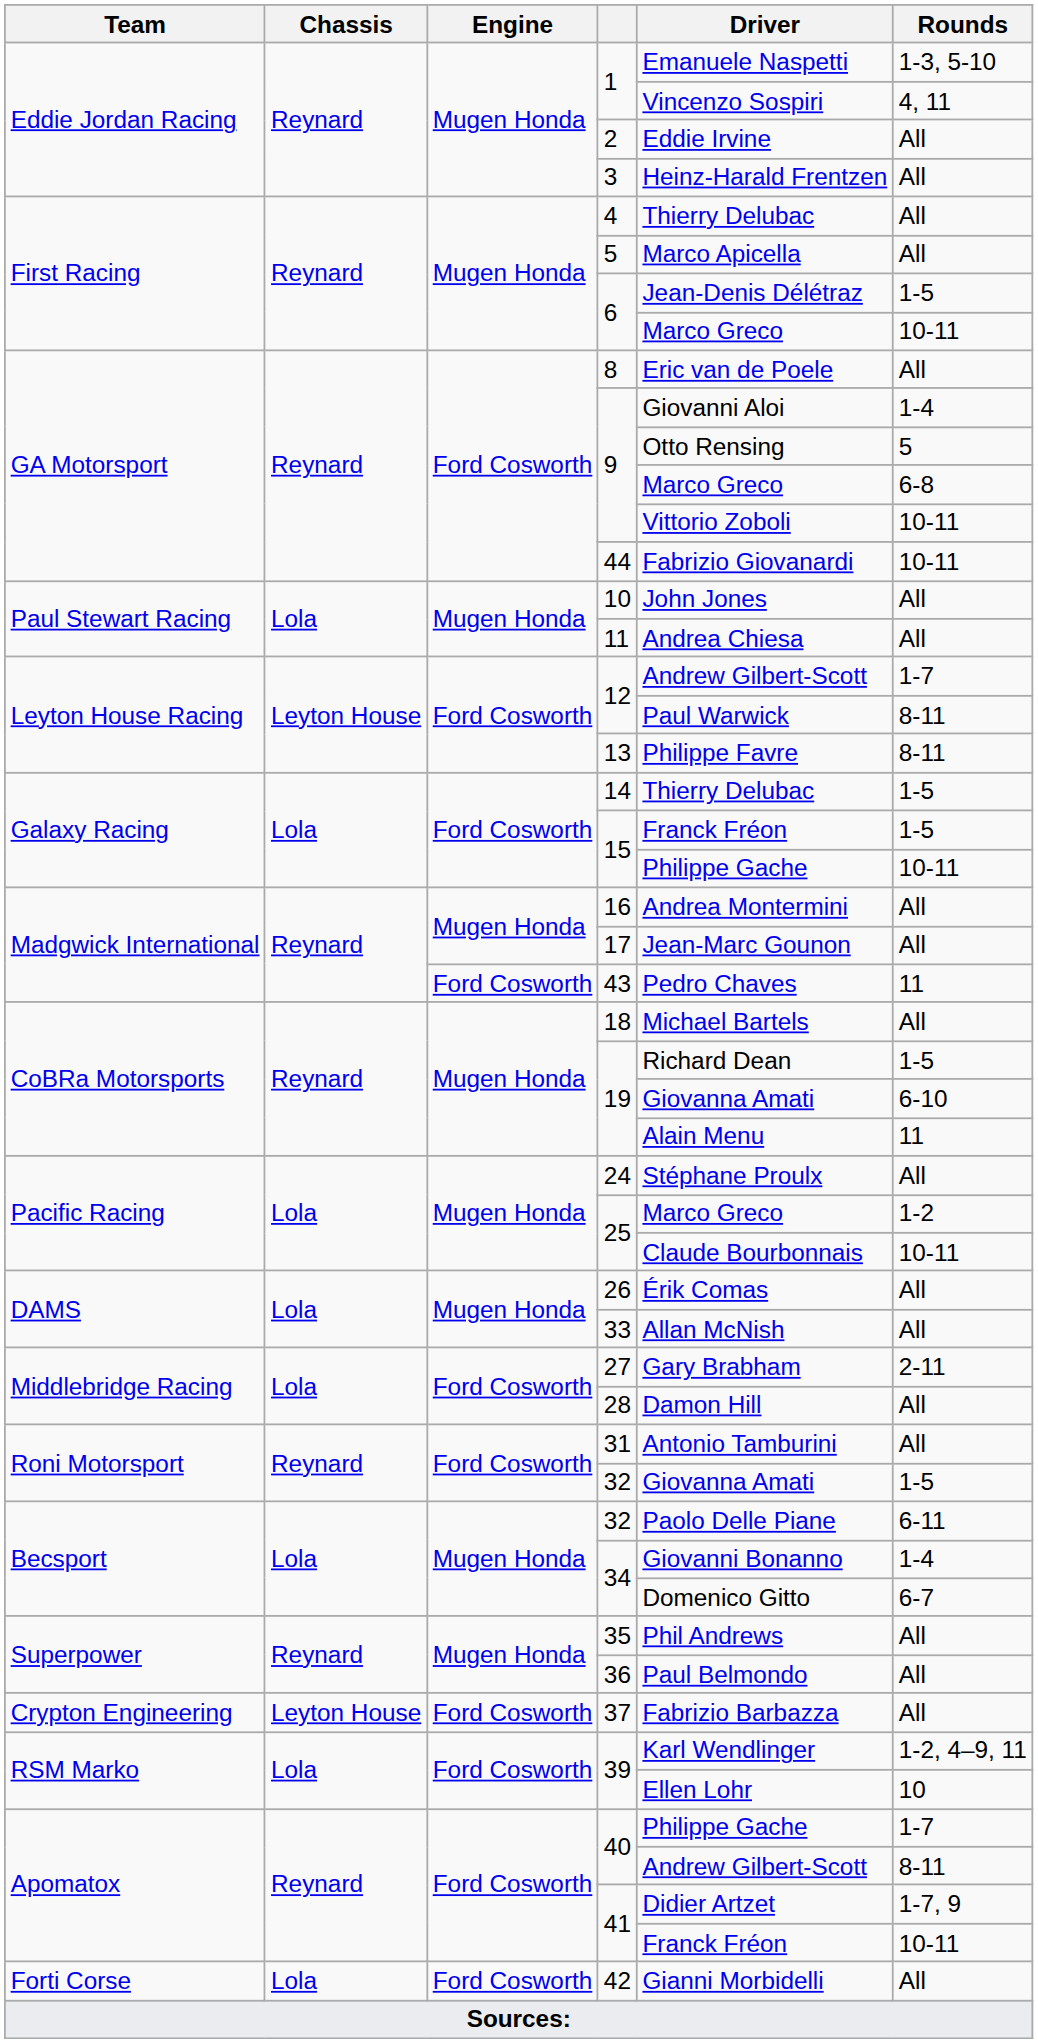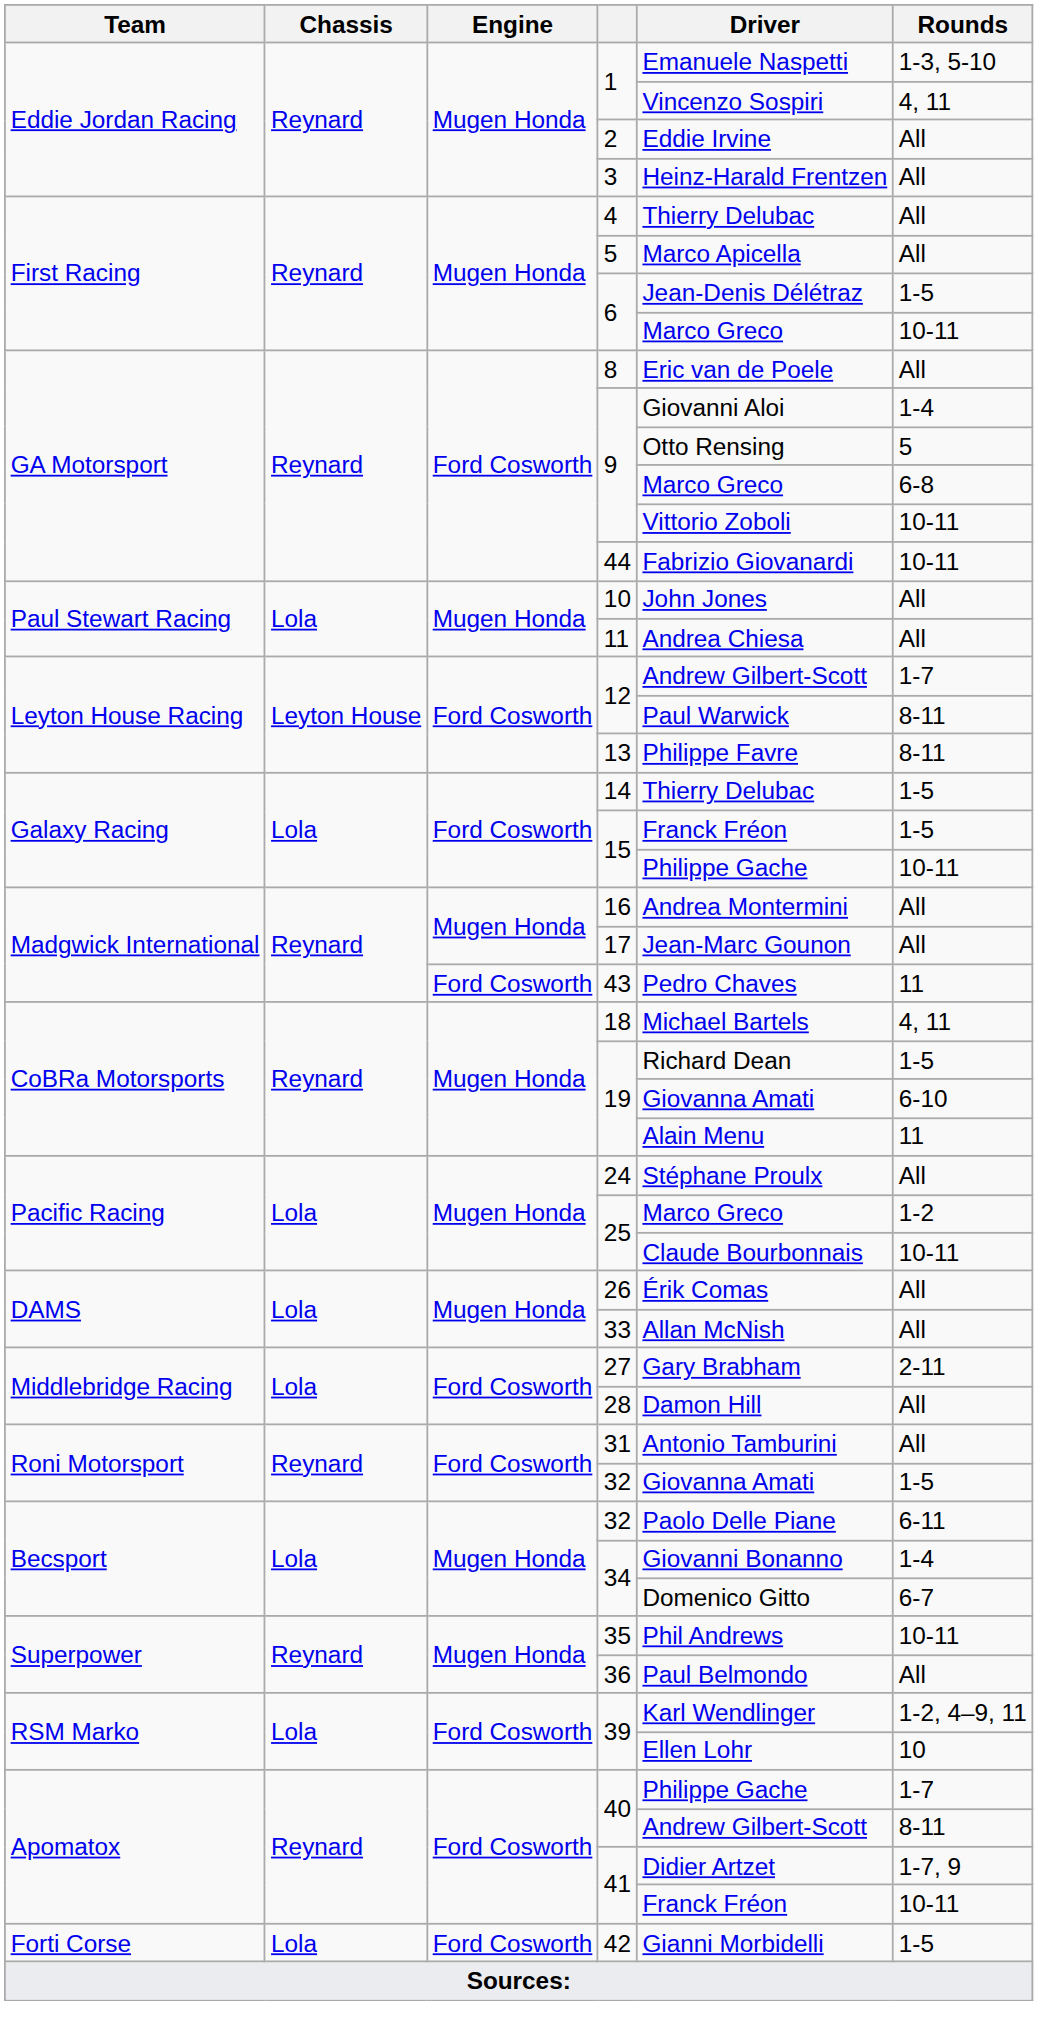 <table class="wikitable" style="font-size:85%">
 <tr>
 <th>Team</th>
 <th>Chassis</th>
 <th>Engine</th>
 <th></th>
 <th>Driver</th>
 <th>Rounds</th>
 </tr>
 <tr>
 <td rowspan=4> <a href='#'>Eddie Jordan Racing</a></td>
 <td rowspan=4><a href='#'>Reynard</a></td>
 <td rowspan=4><a href='#'>Mugen Honda</a></td>
 <td rowspan=2>1</td>
 <td> <a href='#'>Emanuele Naspetti</a></td>
 <td>1-3, 5-10</td>
 </tr>
 <tr>
 <td> <a href='#'>Vincenzo Sospiri</a></td>
 <td>4, 11</td>
 </tr>
 <tr>
 <td>2</td>
 <td> <a href='#'>Eddie Irvine</a></td>
 <td>All</td>
 </tr>
 <tr>
 <td>3</td>
 <td> <a href='#'>Heinz-Harald Frentzen</a></td>
 <td>All</td>
 </tr>
 <tr>
 <td rowspan=4> <a href='#'>First Racing</a></td>
 <td rowspan=4><a href='#'>Reynard</a></td>
 <td rowspan=4><a href='#'>Mugen Honda</a></td>
 <td>4</td>
 <td> <a href='#'>Thierry Delubac</a></td>
 <td>All</td>
 </tr>
 <tr>
 <td>5</td>
 <td> <a href='#'>Marco Apicella</a></td>
 <td>All</td>
 </tr>
 <tr>
 <td rowspan=2>6</td>
 <td> <a href='#'>Jean-Denis Délétraz</a></td>
 <td>1-5</td>
 </tr>
 <tr>
 <td> <a href='#'>Marco Greco</a></td>
 <td>10-11</td>
 </tr>
 <tr>
 <td rowspan=6> <a href='#'>GA Motorsport</a></td>
 <td rowspan=6><a href='#'>Reynard</a></td>
 <td rowspan=6><a href='#'>Ford Cosworth</a></td>
 <td>8</td>
 <td> <a href='#'>Eric van de Poele</a></td>
 <td>All</td>
 </tr>
 <tr>
 <td rowspan=4>9</td>
 <td> Giovanni Aloi</td>
 <td>1-4</td>
 </tr>
 <tr>
 <td> Otto Rensing</td>
 <td>5</td>
 </tr>
 <tr>
 <td> <a href='#'>Marco Greco</a></td>
 <td>6-8</td>
 </tr>
 <tr>
 <td> <a href='#'>Vittorio Zoboli</a></td>
 <td>10-11</td>
 </tr>
 <tr>
 <td>44</td>
 <td> <a href='#'>Fabrizio Giovanardi</a></td>
 <td>10-11</td>
 </tr>
 <tr>
 <td rowspan=2> <a href='#'>Paul Stewart Racing</a></td>
 <td rowspan=2><a href='#'>Lola</a></td>
 <td rowspan=2><a href='#'>Mugen Honda</a></td>
 <td>10</td>
 <td> <a href='#'>John Jones</a></td>
 <td>All</td>
 </tr>
 <tr>
 <td>11</td>
 <td> <a href='#'>Andrea Chiesa</a></td>
 <td>All</td>
 </tr>
 <tr>
 <td rowspan=3> <a href='#'>Leyton House Racing</a></td>
 <td rowspan=3><a href='#'>Leyton House</a></td>
 <td rowspan=3><a href='#'>Ford Cosworth</a></td>
 <td rowspan=2>12</td>
 <td> <a href='#'>Andrew Gilbert-Scott</a></td>
 <td>1-7</td>
 </tr>
 <tr>
 <td> <a href='#'>Paul Warwick</a></td>
 <td>8-11</td>
 </tr>
 <tr>
 <td>13</td>
 <td> <a href='#'>Philippe Favre</a></td>
 <td>8-11</td>
 </tr>
 <tr>
 <td rowspan=3> <a href='#'>Galaxy Racing</a></td>
 <td rowspan=3><a href='#'>Lola</a></td>
 <td rowspan=3><a href='#'>Ford Cosworth</a></td>
 <td>14</td>
 <td> <a href='#'>Thierry Delubac</a></td>
 <td>1-5</td>
 </tr>
 <tr>
 <td rowspan=2>15</td>
 <td> <a href='#'>Franck Fréon</a></td>
 <td>1-5</td>
 </tr>
 <tr>
 <td> <a href='#'>Philippe Gache</a></td>
 <td>10-11</td>
 </tr>
 <tr>
 <td rowspan=3> <a href='#'>Madgwick International</a></td>
 <td rowspan=3><a href='#'>Reynard</a></td>
 <td rowspan=2><a href='#'>Mugen Honda</a></td>
 <td>16</td>
 <td> <a href='#'>Andrea Montermini</a></td>
 <td>All</td>
 </tr>
 <tr>
 <td>17</td>
 <td> <a href='#'>Jean-Marc Gounon</a></td>
 <td>All</td>
 </tr>
 <tr>
 <td><a href='#'>Ford Cosworth</a></td>
 <td>43</td>
 <td> <a href='#'>Pedro Chaves</a></td>
 <td>11</td>
 </tr>
 <tr>
 <td rowspan=4> <a href='#'>CoBRa Motorsports</a></td>
 <td rowspan=4><a href='#'>Reynard</a></td>
 <td rowspan=4><a href='#'>Mugen Honda</a></td>
 <td>18</td>
 <td> <a href='#'>Michael Bartels</a></td>
-<td>All</td>
+<td>4, 11</td>
 </tr>
 <tr>
 <td rowspan=3>19</td>
 <td> Richard Dean</td>
 <td>1-5</td>
 </tr>
 <tr>
 <td> <a href='#'>Giovanna Amati</a></td>
 <td>6-10</td>
 </tr>
 <tr>
 <td> <a href='#'>Alain Menu</a></td>
 <td>11</td>
 </tr>
 <tr>
 <td rowspan=3> <a href='#'>Pacific Racing</a></td>
 <td rowspan=3><a href='#'>Lola</a></td>
 <td rowspan=3><a href='#'>Mugen Honda</a></td>
 <td>24</td>
 <td> <a href='#'>Stéphane Proulx</a></td>
 <td>All</td>
 </tr>
 <tr>
 <td rowspan=2>25</td>
 <td> <a href='#'>Marco Greco</a></td>
 <td>1-2</td>
 </tr>
 <tr>
 <td> <a href='#'>Claude Bourbonnais</a></td>
 <td>10-11</td>
 </tr>
 <tr>
 <td rowspan=2> <a href='#'>DAMS</a></td>
 <td rowspan=2><a href='#'>Lola</a></td>
 <td rowspan=2><a href='#'>Mugen Honda</a></td>
 <td>26</td>
 <td> <a href='#'>Érik Comas</a></td>
 <td>All</td>
 </tr>
 <tr>
 <td>33</td>
 <td> <a href='#'>Allan McNish</a></td>
 <td>All</td>
 </tr>
 <tr>
 <td rowspan=2> <a href='#'>Middlebridge Racing</a></td>
 <td rowspan=2><a href='#'>Lola</a></td>
 <td rowspan=2><a href='#'>Ford Cosworth</a></td>
 <td>27</td>
 <td> <a href='#'>Gary Brabham</a></td>
 <td>2-11</td>
 </tr>
 <tr>
 <td>28</td>
 <td> <a href='#'>Damon Hill</a></td>
 <td>All</td>
 </tr>
 <tr>
 <td rowspan=2> <a href='#'>Roni Motorsport</a></td>
 <td rowspan=2><a href='#'>Reynard</a></td>
 <td rowspan=2><a href='#'>Ford Cosworth</a></td>
 <td>31</td>
 <td> <a href='#'>Antonio Tamburini</a></td>
 <td>All</td>
 </tr>
 <tr>
 <td>32</td>
 <td> <a href='#'>Giovanna Amati</a></td>
 <td>1-5</td>
 </tr>
 <tr>
 <td rowspan=3> <a href='#'>Becsport</a></td>
 <td rowspan=3><a href='#'>Lola</a></td>
 <td rowspan=3><a href='#'>Mugen Honda</a></td>
 <td>32</td>
 <td> <a href='#'>Paolo Delle Piane</a></td>
 <td>6-11</td>
 </tr>
 <tr>
 <td rowspan=2>34</td>
 <td> <a href='#'>Giovanni Bonanno</a></td>
 <td>1-4</td>
 </tr>
 <tr>
 <td> Domenico Gitto</td>
 <td>6-7</td>
 </tr>
 <tr>
 <td rowspan=2> <a href='#'>Superpower</a></td>
 <td rowspan=2><a href='#'>Reynard</a></td>
 <td rowspan=2><a href='#'>Mugen Honda</a></td>
 <td>35</td>
 <td> <a href='#'>Phil Andrews</a></td>
-<td>All</td>
+<td>10-11</td>
 </tr>
 <tr>
 <td>36</td>
 <td> <a href='#'>Paul Belmondo</a></td>
-<td>All</td>
-</tr>
-<tr>
-<td> <a href='#'>Crypton Engineering</a></td>
-<td><a href='#'>Leyton House</a></td>
-<td><a href='#'>Ford Cosworth</a></td>
-<td>37</td>
-<td> <a href='#'>Fabrizio Barbazza</a></td>
 <td>All</td>
 </tr>
 <tr>
 <td rowspan=2> <a href='#'>RSM Marko</a></td>
 <td rowspan=2><a href='#'>Lola</a></td>
 <td rowspan=2><a href='#'>Ford Cosworth</a></td>
 <td rowspan=2>39</td>
 <td> <a href='#'>Karl Wendlinger</a></td>
 <td>1-2, 4–9, 11</td>
 </tr>
 <tr>
 <td> <a href='#'>Ellen Lohr</a></td>
 <td>10</td>
 </tr>
 <tr>
 <td rowspan=4> <a href='#'>Apomatox</a></td>
 <td rowspan=4><a href='#'>Reynard</a></td>
 <td rowspan=4><a href='#'>Ford Cosworth</a></td>
 <td rowspan=2>40</td>
 <td> <a href='#'>Philippe Gache</a></td>
 <td>1-7</td>
 </tr>
 <tr>
 <td> <a href='#'>Andrew Gilbert-Scott</a></td>
 <td>8-11</td>
 </tr>
 <tr>
 <td rowspan=2>41</td>
 <td> <a href='#'>Didier Artzet</a></td>
 <td>1-7, 9</td>
 </tr>
 <tr>
 <td> <a href='#'>Franck Fréon</a></td>
 <td>10-11</td>
 </tr>
 <tr>
 <td> <a href='#'>Forti Corse</a></td>
 <td><a href='#'>Lola</a></td>
 <td><a href='#'>Ford Cosworth</a></td>
 <td>42</td>
 <td> <a href='#'>Gianni Morbidelli</a></td>
-<td>All</td>
+<td>1-5</td>
 </tr>
 <tr class="sortbottom">
 <td colspan="6" style="background-color:#EAECF0;text-align:center"><strong>Sources:</strong></td>
 </tr>
 </table>
